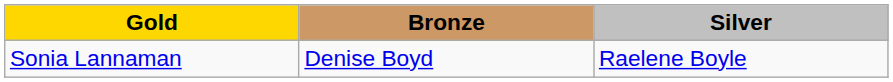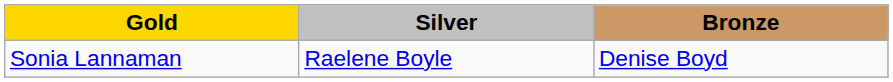 <table class="wikitable" style="text-align:left">
 <tr align="center">
 <td width=200 bgcolor=gold><strong>Gold</strong></td>
+<td width=200 bgcolor=silver><strong>Silver</strong></td>
 <td width=200 bgcolor=CC9966><strong>Bronze</strong></td>
-<td width=200 bgcolor=silver><strong>Silver</strong></td>
 </tr>
 <tr>
 <td><a href='#'>Sonia Lannaman</a><br><em></em></td>
+<td><a href='#'>Raelene Boyle</a><br><em></em></td>
 <td><a href='#'>Denise Boyd</a><br><em></em></td>
-<td><a href='#'>Raelene Boyle</a><br><em></em></td>
 </tr>
 </table>
